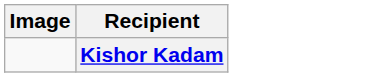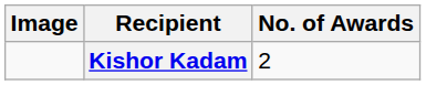 <table class="wikitable">
 <tr>
 <th>Image</th>
 <th>Recipient</th>
+<th>No. of Awards</th>
 </tr>
 <tr>
 <td></td>
 <th><a href='#'>Kishor Kadam</a></th>
+<td>2</td>
 </tr>
 </table>
